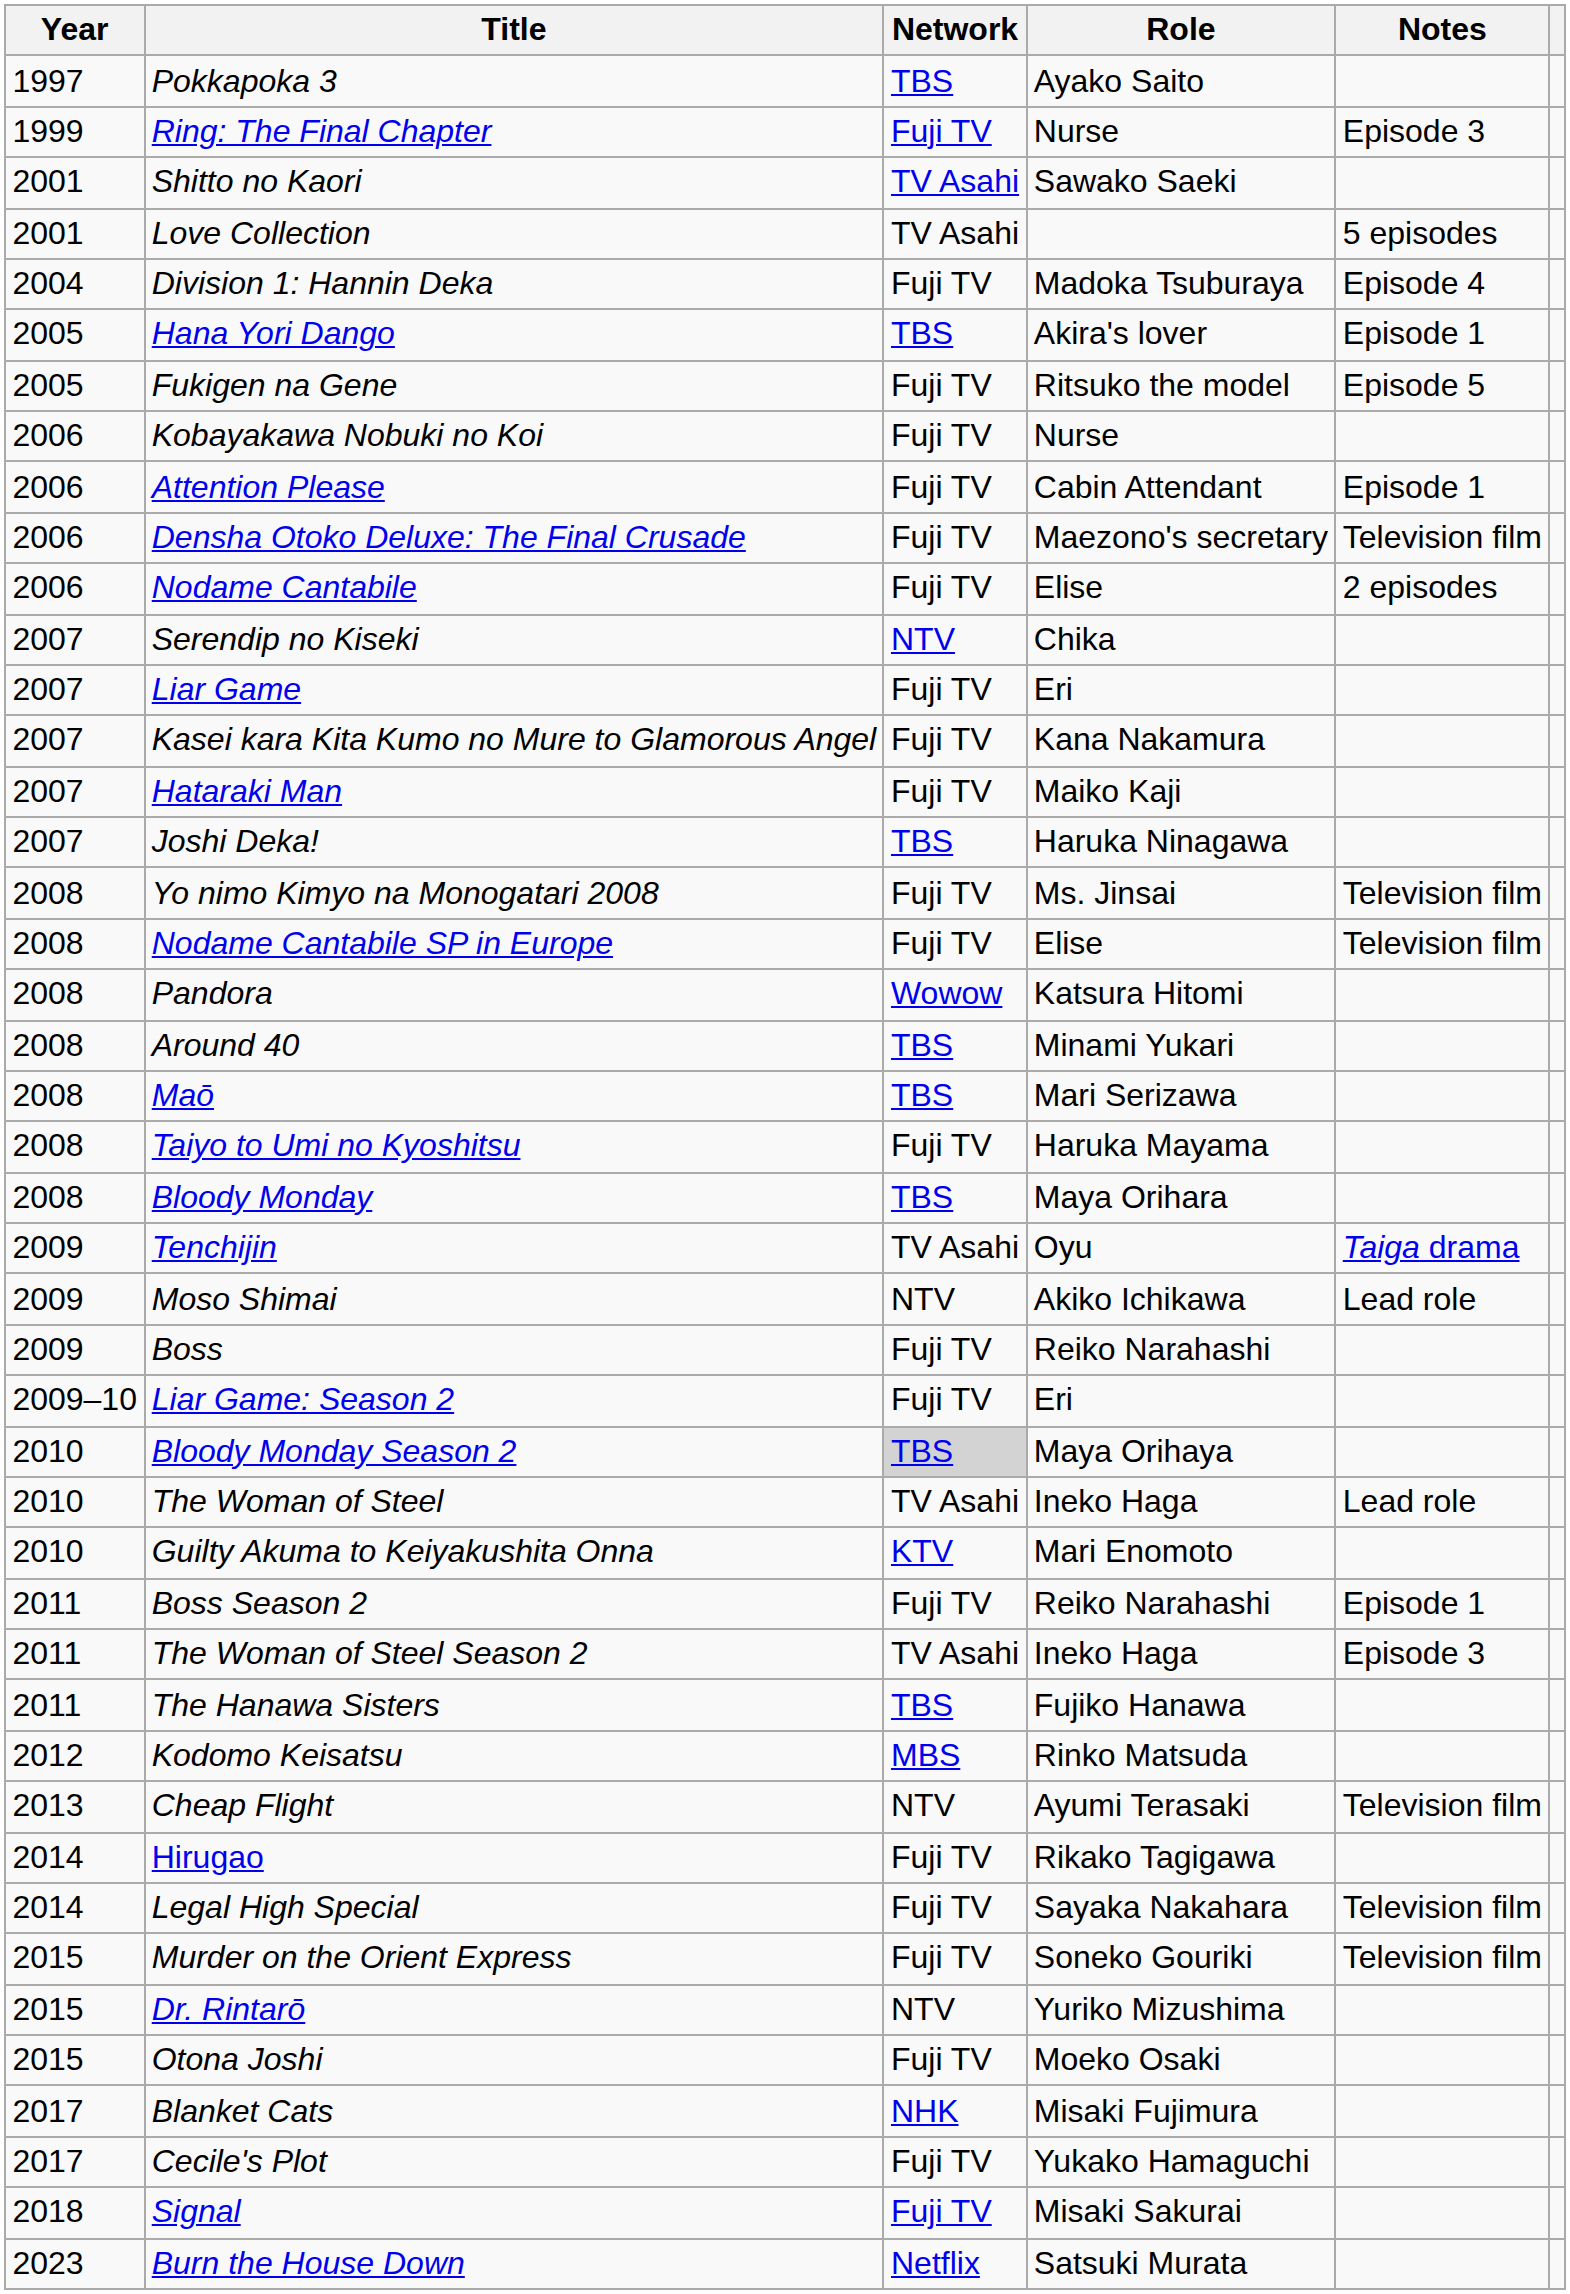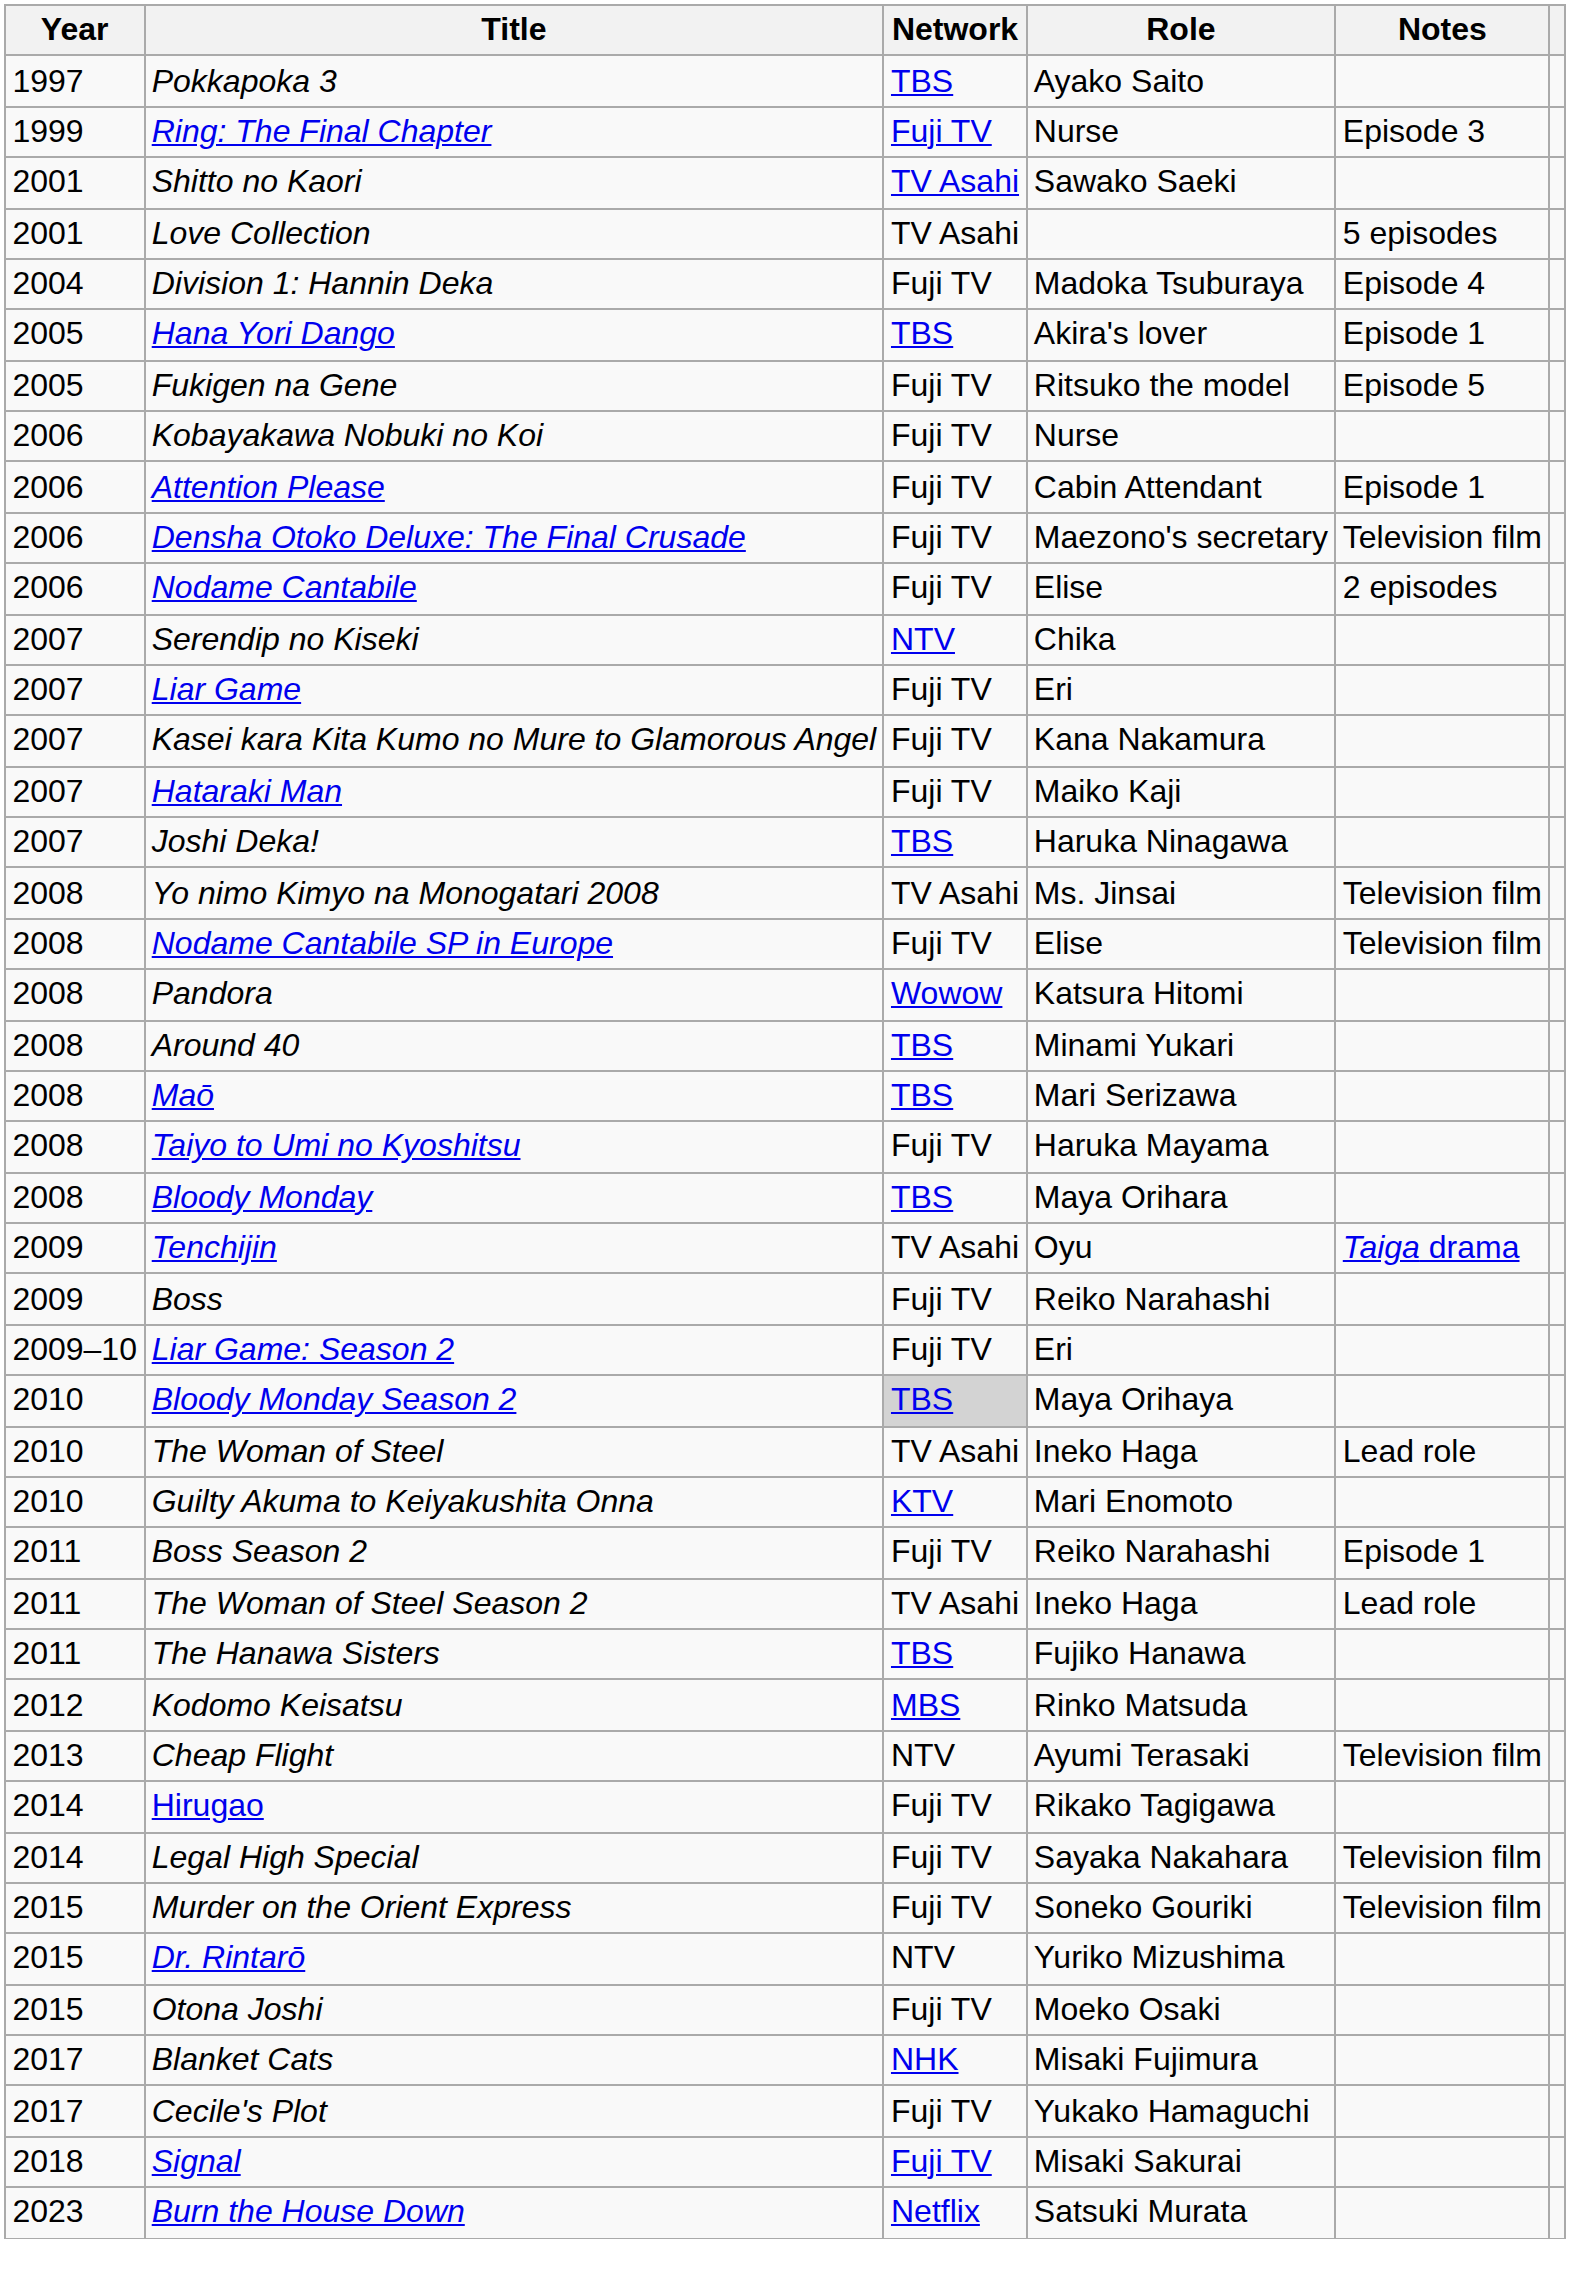 <table class="wikitable plainrowheaders sortable">
 <tr>
 <th scope="col">Year</th>
 <th scope="col">Title</th>
 <th scope="col">Network</th>
 <th scope="col">Role</th>
 <th scope="col" class="unsortable">Notes</th>
 <th scope="col" class="unsortable"></th>
 </tr>
 <tr>
 <td>1997</td>
 <td><em>Pokkapoka 3</em></td>
 <td><a href='#'>TBS</a></td>
 <td>Ayako Saito</td>
 <td></td>
 <td></td>
 </tr>
 <tr>
 <td>1999</td>
 <td><em><a href='#'>Ring: The Final Chapter</a></em></td>
 <td><a href='#'>Fuji TV</a></td>
 <td>Nurse</td>
 <td>Episode 3</td>
 <td></td>
 </tr>
 <tr>
 <td>2001</td>
 <td><em>Shitto no Kaori</em></td>
 <td><a href='#'>TV Asahi</a></td>
 <td>Sawako Saeki</td>
 <td></td>
 <td></td>
 </tr>
 <tr>
 <td>2001</td>
 <td><em>Love Collection</em></td>
 <td>TV Asahi</td>
 <td></td>
 <td>5 episodes</td>
 <td></td>
 </tr>
 <tr>
 <td>2004</td>
 <td><em>Division 1: Hannin Deka</em></td>
 <td>Fuji TV</td>
 <td>Madoka Tsuburaya</td>
 <td>Episode 4</td>
 <td></td>
 </tr>
 <tr>
 <td>2005</td>
 <td><em><a href='#'>Hana Yori Dango</a></em></td>
 <td><a href='#'>TBS</a></td>
 <td>Akira's lover</td>
 <td>Episode 1</td>
 <td></td>
 </tr>
 <tr>
 <td>2005</td>
 <td><em>Fukigen na Gene</em></td>
 <td>Fuji TV</td>
 <td>Ritsuko the model</td>
 <td>Episode 5</td>
 <td></td>
 </tr>
 <tr>
 <td>2006</td>
 <td><em>Kobayakawa Nobuki no Koi</em></td>
 <td>Fuji TV</td>
 <td>Nurse</td>
 <td></td>
 <td></td>
 </tr>
 <tr>
 <td>2006</td>
 <td><em><a href='#'>Attention Please</a></em></td>
 <td>Fuji TV</td>
 <td>Cabin Attendant</td>
 <td>Episode 1</td>
 <td></td>
 </tr>
 <tr>
 <td>2006</td>
 <td><em><a href='#'>Densha Otoko Deluxe: The Final Crusade</a></em></td>
 <td>Fuji TV</td>
 <td>Maezono's secretary</td>
 <td>Television film</td>
 <td></td>
 </tr>
 <tr>
 <td>2006</td>
 <td><em><a href='#'>Nodame Cantabile</a></em></td>
 <td>Fuji TV</td>
 <td>Elise</td>
 <td>2 episodes</td>
 <td></td>
 </tr>
 <tr>
 <td>2007</td>
 <td><em>Serendip no Kiseki</em></td>
 <td><a href='#'>NTV</a></td>
 <td>Chika</td>
 <td></td>
 <td></td>
 </tr>
 <tr>
 <td>2007</td>
 <td><em><a href='#'>Liar Game</a></em></td>
 <td>Fuji TV</td>
 <td>Eri</td>
 <td></td>
 <td></td>
 </tr>
 <tr>
 <td>2007</td>
 <td><em>Kasei kara Kita Kumo no Mure to Glamorous Angel</em></td>
 <td>Fuji TV</td>
 <td>Kana Nakamura</td>
 <td></td>
 <td></td>
 </tr>
 <tr>
 <td>2007</td>
 <td><em><a href='#'>Hataraki Man</a></em></td>
 <td>Fuji TV</td>
 <td>Maiko Kaji</td>
 <td></td>
 <td></td>
 </tr>
 <tr>
 <td>2007</td>
 <td><em>Joshi Deka!</em></td>
 <td><a href='#'>TBS</a></td>
 <td>Haruka Ninagawa</td>
 <td></td>
 <td></td>
 </tr>
 <tr>
 <td>2008</td>
 <td><em>Yo nimo Kimyo na Monogatari 2008</em></td>
-<td>Fuji TV</td>
+<td>TV Asahi</td>
 <td>Ms. Jinsai</td>
 <td>Television film</td>
 <td></td>
 </tr>
 <tr>
 <td>2008</td>
 <td><em><a href='#'>Nodame Cantabile SP in Europe</a></em></td>
 <td>Fuji TV</td>
 <td>Elise</td>
 <td>Television film</td>
 <td></td>
 </tr>
 <tr>
 <td>2008</td>
 <td><em>Pandora</em></td>
 <td><a href='#'>Wowow</a></td>
 <td>Katsura Hitomi</td>
 <td></td>
 <td></td>
 </tr>
 <tr>
 <td>2008</td>
 <td><em>Around 40</em></td>
 <td><a href='#'>TBS</a></td>
 <td>Minami Yukari</td>
 <td></td>
 <td></td>
 </tr>
 <tr>
 <td>2008</td>
 <td><em><a href='#'>Maō</a></em></td>
 <td><a href='#'>TBS</a></td>
 <td>Mari Serizawa</td>
 <td></td>
 <td></td>
 </tr>
 <tr>
 <td>2008</td>
 <td><em><a href='#'>Taiyo to Umi no Kyoshitsu</a></em></td>
 <td>Fuji TV</td>
 <td>Haruka Mayama</td>
 <td></td>
 <td></td>
 </tr>
 <tr>
 <td>2008</td>
 <td><em><a href='#'>Bloody Monday</a></em></td>
 <td><a href='#'>TBS</a></td>
 <td>Maya Orihara</td>
 <td></td>
 <td></td>
 </tr>
 <tr>
 <td>2009</td>
 <td><em><a href='#'>Tenchijin</a></em></td>
 <td>TV Asahi</td>
 <td>Oyu</td>
 <td><a href='#'><em>Taiga</em> drama</a></td>
 <td></td>
 </tr>
 <tr>
 <td>2009</td>
-<td><em>Moso Shimai</em></td>
-<td>NTV</td>
-<td>Akiko Ichikawa</td>
-<td>Lead role</td>
-<td></td>
-</tr>
-<tr>
-<td>2009</td>
 <td><em>Boss</em></td>
 <td>Fuji TV</td>
 <td>Reiko Narahashi</td>
 <td></td>
 <td></td>
 </tr>
 <tr>
 <td>2009–10</td>
 <td><em><a href='#'>Liar Game: Season 2</a></em></td>
 <td>Fuji TV</td>
 <td>Eri</td>
 <td></td>
 <td></td>
 </tr>
 <tr>
 <td>2010</td>
 <td><em><a href='#'>Bloody Monday Season 2</a></em></td>
 <td style="background: lightgrey;"><a href='#'>TBS</a></td>
 <td>Maya Orihaya</td>
 <td></td>
 <td></td>
 </tr>
 <tr>
 <td>2010</td>
 <td><em>The Woman of Steel</em></td>
 <td>TV Asahi</td>
 <td>Ineko Haga</td>
 <td>Lead role</td>
 <td></td>
 </tr>
 <tr>
 <td>2010</td>
 <td><em>Guilty Akuma to Keiyakushita Onna</em></td>
 <td><a href='#'>KTV</a></td>
 <td>Mari Enomoto</td>
 <td></td>
 <td></td>
 </tr>
 <tr>
 <td>2011</td>
 <td><em>Boss Season 2</em></td>
 <td>Fuji TV</td>
 <td>Reiko Narahashi</td>
 <td>Episode 1</td>
 <td></td>
 </tr>
 <tr>
 <td>2011</td>
 <td><em>The Woman of Steel Season 2</em></td>
 <td>TV Asahi</td>
 <td>Ineko Haga</td>
-<td>Episode 3</td>
+<td>Lead role</td>
 <td></td>
 </tr>
 <tr>
 <td>2011</td>
 <td><em>The Hanawa Sisters</em></td>
 <td><a href='#'>TBS</a></td>
 <td>Fujiko Hanawa</td>
 <td></td>
 <td></td>
 </tr>
 <tr>
 <td>2012</td>
 <td><em>Kodomo Keisatsu</em></td>
 <td><a href='#'>MBS</a></td>
 <td>Rinko Matsuda</td>
 <td></td>
 <td></td>
 </tr>
 <tr>
 <td>2013</td>
 <td><em>Cheap Flight</em></td>
 <td>NTV</td>
 <td>Ayumi Terasaki</td>
 <td>Television film</td>
 <td></td>
 </tr>
 <tr>
 <td>2014</td>
 <td><a href='#'>Hirugao</a></td>
 <td>Fuji TV</td>
 <td>Rikako Tagigawa</td>
 <td></td>
 <td></td>
 </tr>
 <tr>
 <td>2014</td>
 <td><em>Legal High Special</em></td>
 <td>Fuji TV</td>
 <td>Sayaka Nakahara</td>
 <td>Television film</td>
 <td></td>
 </tr>
 <tr>
 <td>2015</td>
 <td><em>Murder on the Orient Express</em></td>
 <td>Fuji TV</td>
 <td>Soneko Gouriki</td>
 <td>Television film</td>
 <td></td>
 </tr>
 <tr>
 <td>2015</td>
 <td><em><a href='#'>Dr. Rintarō</a></em></td>
 <td>NTV</td>
 <td>Yuriko Mizushima</td>
 <td></td>
 <td></td>
 </tr>
 <tr>
 <td>2015</td>
 <td><em>Otona Joshi</em></td>
 <td>Fuji TV</td>
 <td>Moeko Osaki</td>
 <td></td>
 <td></td>
 </tr>
 <tr>
 <td>2017</td>
 <td><em>Blanket Cats</em></td>
 <td><a href='#'>NHK</a></td>
 <td>Misaki Fujimura</td>
 <td></td>
 <td></td>
 </tr>
 <tr>
 <td>2017</td>
 <td><em>Cecile's Plot</em></td>
 <td>Fuji TV</td>
 <td>Yukako Hamaguchi</td>
 <td></td>
 <td></td>
 </tr>
 <tr>
 <td>2018</td>
 <td><em><a href='#'>Signal</a></em></td>
 <td><a href='#'>Fuji TV</a></td>
 <td>Misaki Sakurai</td>
 <td></td>
 <td></td>
 </tr>
 <tr>
 <td>2023</td>
 <td><em><a href='#'>Burn the House Down</a></em></td>
 <td><a href='#'>Netflix</a></td>
 <td>Satsuki Murata</td>
 <td></td>
 <td></td>
 </tr>
 <tr>
 </tr>
 </table>
